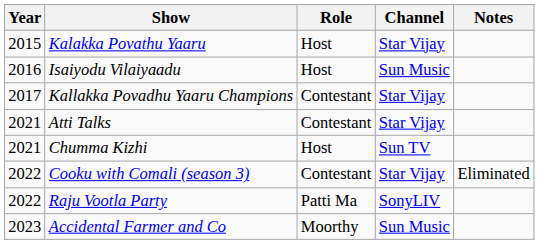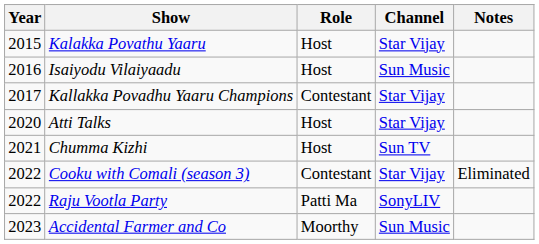 <table class="wikitable sortable" style="font-size: 100%;">
 <tr>
 <th>Year</th>
 <th>Show</th>
 <th class="unsortable">Role</th>
 <th class="unsortable">Channel</th>
 <th class="unsortable">Notes</th>
 </tr>
 <tr>
 <td rowspan="1">2015</td>
 <td><em><a href='#'>Kalakka Povathu Yaaru</a></em></td>
 <td>Host</td>
 <td><a href='#'>Star Vijay</a></td>
 <td></td>
 </tr>
 <tr>
 <td rowspan="1">2016</td>
 <td><em>Isaiyodu Vilaiyaadu</em></td>
 <td>Host</td>
 <td><a href='#'>Sun Music</a></td>
 <td></td>
 </tr>
 <tr>
 <td rowspan="1">2017</td>
 <td><em>Kallakka Povadhu Yaaru Champions</em></td>
 <td>Contestant</td>
 <td><a href='#'>Star Vijay</a></td>
 <td></td>
 </tr>
 <tr>
-<td rowspan="1">2021</td>
+<td rowspan="1">2020</td>
 <td><em> Atti Talks</em></td>
-<td>Contestant</td>
+<td>Host</td>
 <td><a href='#'>Star Vijay</a></td>
 <td></td>
 </tr>
 <tr>
 <td rowspan="1">2021</td>
 <td><em>Chumma Kizhi</em></td>
 <td>Host</td>
 <td><a href='#'>Sun TV</a></td>
 <td></td>
 </tr>
 <tr>
 <td rowspan="1">2022</td>
 <td><em><a href='#'>Cooku with Comali (season 3)</a></em></td>
 <td>Contestant</td>
 <td><a href='#'>Star Vijay</a></td>
 <td>Eliminated</td>
 </tr>
 <tr>
 <td rowspan="1">2022</td>
 <td><em><a href='#'>Raju Vootla Party</a></em></td>
 <td>Patti Ma</td>
 <td><a href='#'>SonyLIV</a></td>
 <td></td>
 </tr>
 <tr>
 <td>2023</td>
 <td><em><a href='#'>Accidental Farmer and Co</a></em></td>
 <td>Moorthy</td>
 <td><a href='#'>Sun Music</a></td>
 <td></td>
 </tr>
 </table>
